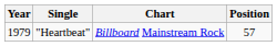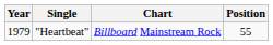 <table class="wikitable">
 <tr>
 <th>Year</th>
 <th>Single</th>
 <th>Chart</th>
 <th>Position</th>
 </tr>
 <tr>
 <td>1979</td>
 <td>"Heartbeat"</td>
 <td><em><a href='#'>Billboard</a></em> <a href='#'>Mainstream Rock</a></td>
-<td style="text-align:center;">57</td>
+<td style="text-align:center;">55</td>
 </tr>
 </table>
